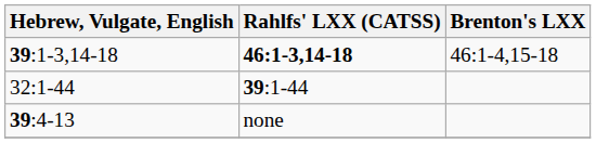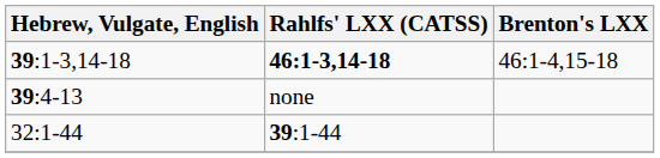 <table class=wikitable>
 <tr>
 <th>Hebrew, Vulgate, English</th>
 <th>Rahlfs' LXX (CATSS)</th>
 <th>Brenton's LXX</th>
 </tr>
 <tr>
 <td><strong>39</strong>:1-3,14-18</td>
 <td><strong>46:1-3,14-18</strong></td>
 <td>46:1-4,15-18</td>
 </tr>
 <tr>
+<td><strong>39</strong>:4-13</td>
+<td>none</td>
+<td></td>
+</tr>
+<tr>
 <td>32:1-44</td>
 <td><strong>39</strong>:1-44</td>
 <td></td>
 </tr>
 <tr>
-<td><strong>39</strong>:4-13</td>
-<td>none</td>
-<td></td>
-</tr>
-<tr>
 </tr>
 </table>
